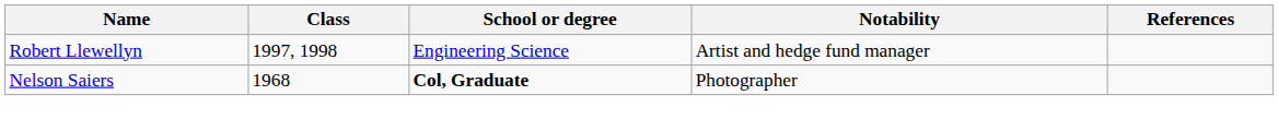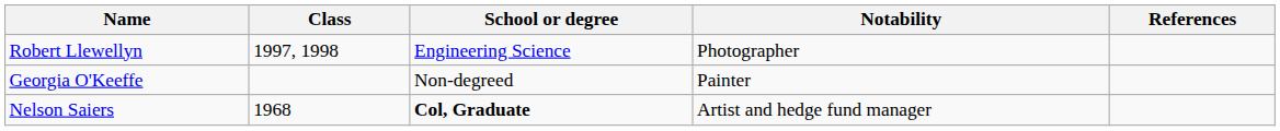 <table class="wikitable sortable" style="width:85%;">
 <tr>
 <th>Name</th>
 <th>Class</th>
 <th>School or degree</th>
 <th>Notability</th>
 <th>References</th>
 </tr>
 <tr>
 <td><a href='#'>Robert Llewellyn</a></td>
 <td>1997, 1998</td>
 <td><a href='#'>Engineering Science</a></td>
-<td>Artist and hedge fund manager</td>
+<td>Photographer</td>
+<td></td>
+</tr>
+<tr>
+<td><a href='#'>Georgia O'Keeffe</a></td>
+<td></td>
+<td>Non-degreed</td>
+<td>Painter</td>
 <td></td>
 </tr>
 <tr>
 <td><a href='#'>Nelson Saiers</a></td>
 <td>1968</td>
 <td><strong>Col, Graduate</strong></td>
-<td>Photographer</td>
+<td>Artist and hedge fund manager</td>
 <td></td>
 </tr>
 </table>
